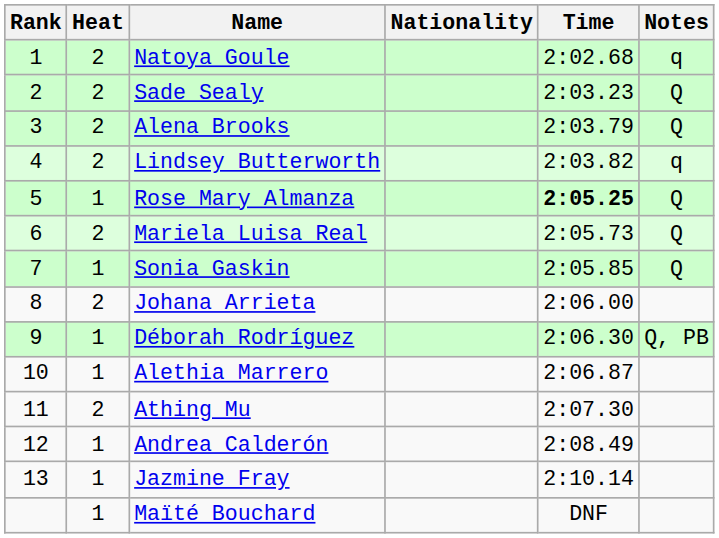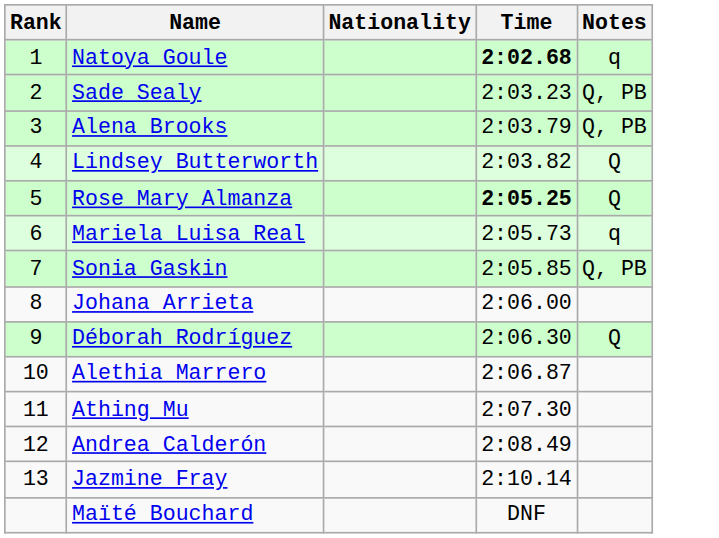 <table class="wikitable sortable" style="text-align:center">
 <tr>
 <th>Rank</th>
-<th>Heat</th>
 <th>Name</th>
 <th>Nationality</th>
 <th>Time</th>
 <th>Notes</th>
 </tr>
 <tr bgcolor=ccffcc>
 <td>1</td>
-<td>2</td>
 <td align=left><a href='#'>Natoya Goule</a></td>
 <td align=left></td>
-<td>2:02.68</td>
+<td><strong>2:02.68</strong></td>
 <td>q</td>
 </tr>
 <tr bgcolor=ccffcc>
 <td>2</td>
-<td>2</td>
 <td align=left><a href='#'>Sade Sealy</a></td>
 <td align=left></td>
 <td>2:03.23</td>
+<td>Q, PB</td>
+</tr>
+<tr bgcolor=ccffcc>
+<td>3</td>
+<td align=left><a href='#'>Alena Brooks</a></td>
+<td align=left></td>
+<td>2:03.79</td>
+<td>Q, PB</td>
+</tr>
+<tr bgcolor=ddffdd>
+<td>4</td>
+<td align=left><a href='#'>Lindsey Butterworth</a></td>
+<td align=left></td>
+<td>2:03.82</td>
 <td>Q</td>
 </tr>
 <tr bgcolor=ccffcc>
-<td>3</td>
-<td>2</td>
-<td align=left><a href='#'>Alena Brooks</a></td>
-<td align=left></td>
-<td>2:03.79</td>
-<td>Q</td>
-</tr>
-<tr bgcolor=ddffdd>
-<td>4</td>
-<td>2</td>
-<td align=left><a href='#'>Lindsey Butterworth</a></td>
-<td align=left></td>
-<td>2:03.82</td>
-<td>q</td>
-</tr>
-<tr bgcolor=ccffcc>
 <td>5</td>
-<td>1</td>
 <td align=left><a href='#'>Rose Mary Almanza</a></td>
 <td align=left></td>
 <td><strong>2:05.25</strong></td>
 <td>Q</td>
 </tr>
 <tr bgcolor=ddffdd>
 <td>6</td>
-<td>2</td>
 <td align=left><a href='#'>Mariela Luisa Real</a></td>
 <td align=left></td>
 <td>2:05.73</td>
-<td>Q</td>
+<td>q</td>
 </tr>
 <tr bgcolor=ccffcc>
 <td>7</td>
-<td>1</td>
 <td align=left><a href='#'>Sonia Gaskin</a></td>
 <td align=left></td>
 <td>2:05.85</td>
-<td>Q</td>
+<td>Q, PB</td>
 </tr>
 <tr>
 <td>8</td>
-<td>2</td>
 <td align=left><a href='#'>Johana Arrieta</a></td>
 <td align=left></td>
 <td>2:06.00</td>
 <td></td>
 </tr>
 <tr bgcolor=ccffcc>
 <td>9</td>
-<td>1</td>
 <td align=left><a href='#'>Déborah Rodríguez</a></td>
 <td align=left></td>
 <td>2:06.30</td>
-<td>Q, PB</td>
+<td>Q</td>
 </tr>
 <tr>
 <td>10</td>
-<td>1</td>
 <td align=left><a href='#'>Alethia Marrero</a></td>
 <td align=left></td>
 <td>2:06.87</td>
 <td></td>
 </tr>
 <tr>
 <td>11</td>
-<td>2</td>
 <td align=left><a href='#'>Athing Mu</a></td>
 <td align=left></td>
 <td>2:07.30</td>
 <td></td>
 </tr>
 <tr>
 <td>12</td>
-<td>1</td>
 <td align=left><a href='#'>Andrea Calderón</a></td>
 <td align=left></td>
 <td>2:08.49</td>
 <td></td>
 </tr>
 <tr>
 <td>13</td>
-<td>1</td>
 <td align=left><a href='#'>Jazmine Fray</a></td>
 <td align=left></td>
 <td>2:10.14</td>
 <td></td>
 </tr>
 <tr>
 <td></td>
-<td>1</td>
 <td align=left><a href='#'>Maïté Bouchard</a></td>
 <td align=left></td>
 <td>DNF</td>
 <td></td>
 </tr>
 </table>
